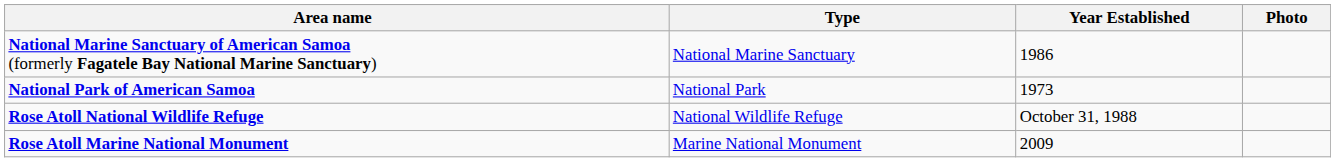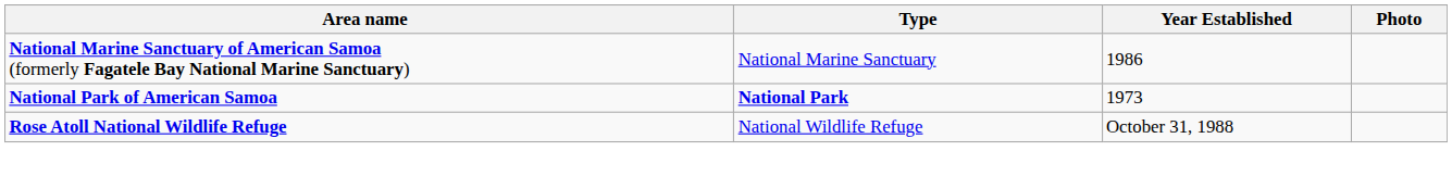 <table class="wikitable sortable" style="width:100%">
 <tr>
 <th width="*"><strong>Area name</strong>  </th>
 <th width="*"><strong>Type</strong></th>
 <th width="*"><strong>Year Established</strong></th>
 <th width="*"><strong>Photo</strong></th>
 </tr>
 <tr ->
 <td><strong><a href='#'>National Marine Sanctuary of American Samoa</a></strong><br>(formerly <strong>Fagatele Bay National Marine Sanctuary</strong>)</td>
 <td><a href='#'>National Marine Sanctuary</a></td>
 <td>1986</td>
 <td></td>
 </tr>
 <tr ->
 <td><strong><a href='#'>National Park of American Samoa</a></strong></td>
-<td><a href='#'>National Park</a></td>
+<td><strong><a href='#'>National Park</a></strong></td>
 <td>1973</td>
 <td></td>
 </tr>
 <tr ->
 <td><strong><a href='#'>Rose Atoll National Wildlife Refuge</a></strong></td>
 <td><a href='#'>National Wildlife Refuge</a></td>
 <td>October 31, 1988</td>
 <td></td>
 </tr>
-<tr ->
-<td><strong><a href='#'>Rose Atoll Marine National Monument</a></strong></td>
-<td><a href='#'>Marine National Monument</a></td>
-<td>2009</td>
-<td></td>
-</tr>
 </table>
